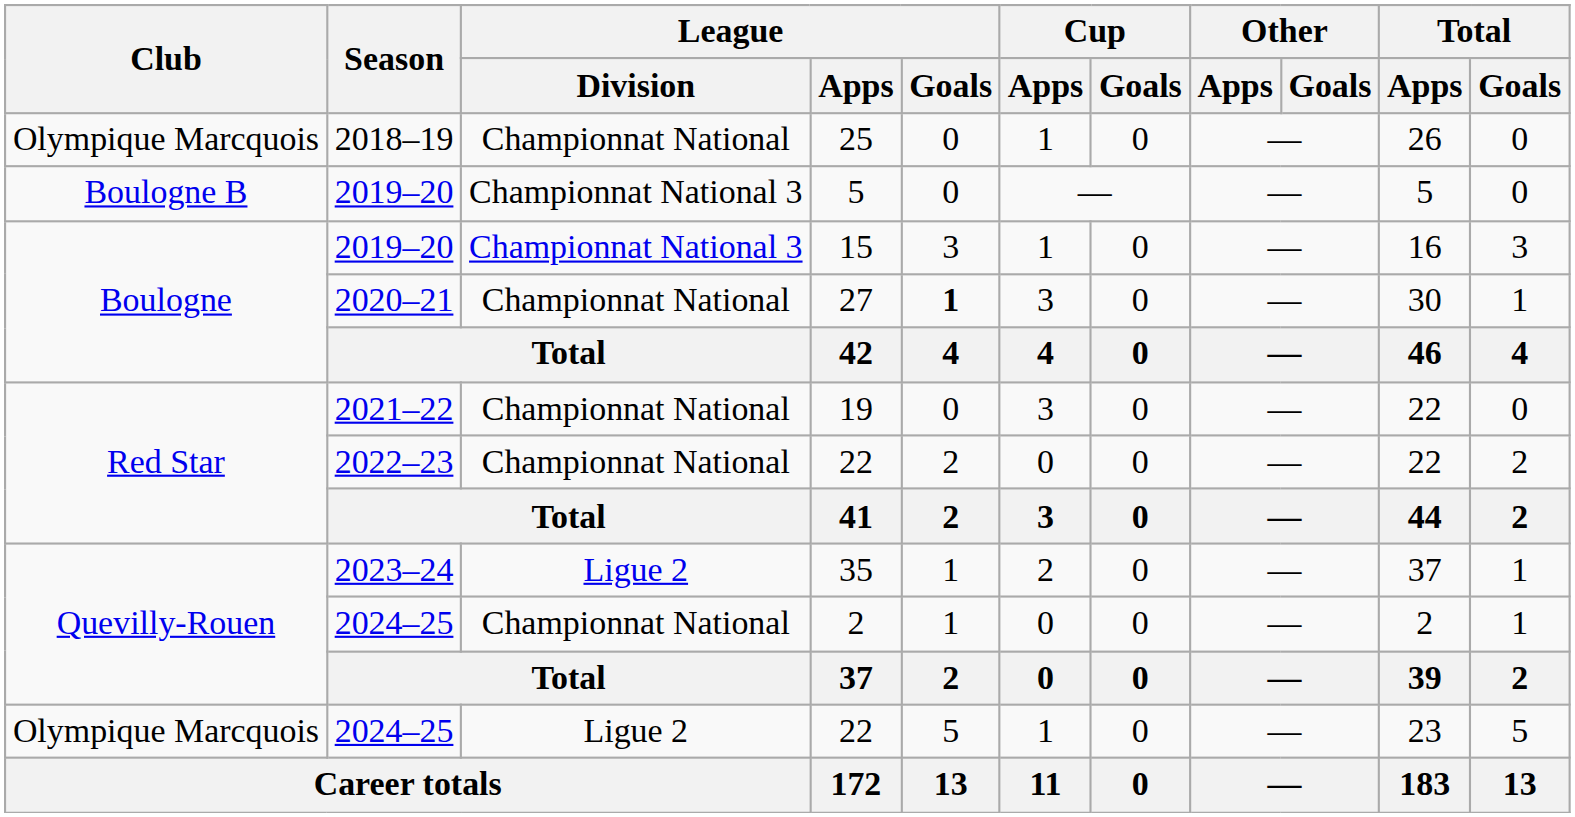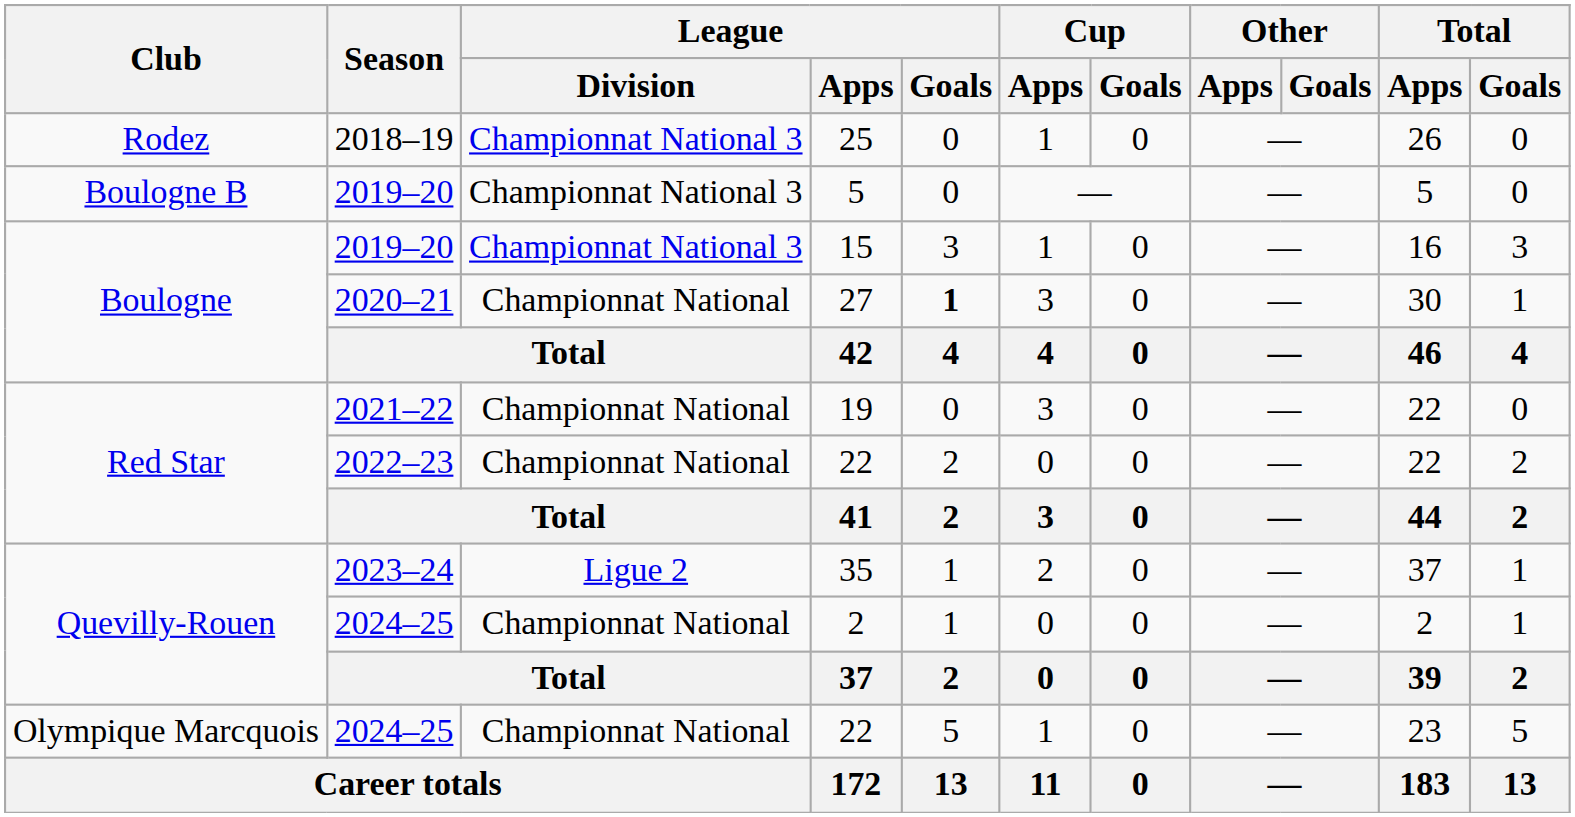 <table class="wikitable" style="text-align:center">
 <tr>
 <th rowspan="2">Club</th>
 <th rowspan="2">Season</th>
 <th colspan="3">League</th>
 <th colspan="2">Cup</th>
 <th colspan="2">Other</th>
 <th colspan="2">Total</th>
 </tr>
 <tr>
 <th>Division</th>
 <th>Apps</th>
 <th>Goals</th>
 <th>Apps</th>
 <th>Goals</th>
 <th>Apps</th>
 <th>Goals</th>
 <th>Apps</th>
 <th>Goals</th>
 </tr>
 <tr>
-<td>Olympique Marcquois</td>
+<td><a href='#'>Rodez</a></td>
 <td>2018–19</td>
-<td>Championnat National</td>
+<td><a href='#'>Championnat National 3</a></td>
 <td>25</td>
 <td>0</td>
 <td>1</td>
 <td>0</td>
 <td colspan="2">—</td>
 <td>26</td>
 <td>0</td>
 </tr>
 <tr>
 <td><a href='#'>Boulogne B</a></td>
 <td><a href='#'>2019–20</a></td>
 <td>Championnat National 3</td>
 <td>5</td>
 <td>0</td>
 <td colspan="2">—</td>
 <td colspan="2">—</td>
 <td>5</td>
 <td>0</td>
 </tr>
 <tr>
 <td rowspan="3"><a href='#'>Boulogne</a></td>
 <td><a href='#'>2019–20</a></td>
 <td><a href='#'>Championnat National 3</a></td>
 <td>15</td>
 <td>3</td>
 <td>1</td>
 <td>0</td>
 <td colspan="2">—</td>
 <td>16</td>
 <td>3</td>
 </tr>
 <tr>
 <td><a href='#'>2020–21</a></td>
 <td>Championnat National</td>
 <td>27</td>
 <td><strong>1</strong></td>
 <td>3</td>
 <td>0</td>
 <td colspan="2">—</td>
 <td>30</td>
 <td>1</td>
 </tr>
 <tr>
 <th colspan="2">Total</th>
 <th>42</th>
 <th>4</th>
 <th>4</th>
 <th>0</th>
 <th colspan="2">—</th>
 <th>46</th>
 <th>4</th>
 </tr>
 <tr>
 <td rowspan="3"><a href='#'>Red Star</a></td>
 <td><a href='#'>2021–22</a></td>
 <td>Championnat National</td>
 <td>19</td>
 <td>0</td>
 <td>3</td>
 <td>0</td>
 <td colspan="2">—</td>
 <td>22</td>
 <td>0</td>
 </tr>
 <tr>
 <td><a href='#'>2022–23</a></td>
 <td>Championnat National</td>
 <td>22</td>
 <td>2</td>
 <td>0</td>
 <td>0</td>
 <td colspan="2">—</td>
 <td>22</td>
 <td>2</td>
 </tr>
 <tr>
 <th colspan="2">Total</th>
 <th>41</th>
 <th>2</th>
 <th>3</th>
 <th>0</th>
 <th colspan="2">—</th>
 <th>44</th>
 <th>2</th>
 </tr>
 <tr>
 <td rowspan="3"><a href='#'>Quevilly-Rouen</a></td>
 <td><a href='#'>2023–24</a></td>
 <td><a href='#'>Ligue 2</a></td>
 <td>35</td>
 <td>1</td>
 <td>2</td>
 <td>0</td>
 <td colspan="2">—</td>
 <td>37</td>
 <td>1</td>
 </tr>
 <tr>
 <td><a href='#'>2024–25</a></td>
 <td>Championnat National</td>
 <td>2</td>
 <td>1</td>
 <td>0</td>
 <td>0</td>
 <td colspan="2">—</td>
 <td>2</td>
 <td>1</td>
 </tr>
 <tr>
 <th colspan="2">Total</th>
 <th>37</th>
 <th>2</th>
 <th>0</th>
 <th>0</th>
 <th colspan="2">—</th>
 <th>39</th>
 <th>2</th>
 </tr>
 <tr>
 <td>Olympique Marcquois</td>
 <td><a href='#'>2024–25</a></td>
-<td>Ligue 2</td>
+<td>Championnat National</td>
 <td>22</td>
 <td>5</td>
 <td>1</td>
 <td>0</td>
 <td colspan="2">—</td>
 <td>23</td>
 <td>5</td>
 </tr>
 <tr>
 <th colspan="3">Career totals</th>
 <th>172</th>
 <th>13</th>
 <th>11</th>
 <th>0</th>
 <th colspan="2">—</th>
 <th>183</th>
 <th>13</th>
 </tr>
 </table>
